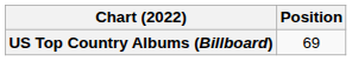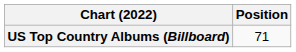 <table class="wikitable plainrowheaders" style="text-align:center">
 <tr>
 <th scope="col">Chart (2022)</th>
 <th scope="col">Position</th>
 </tr>
 <tr>
 <th scope="row">US Top Country Albums (<em>Billboard</em>)</th>
-<td>69</td>
+<td>71</td>
 </tr>
 </table>
